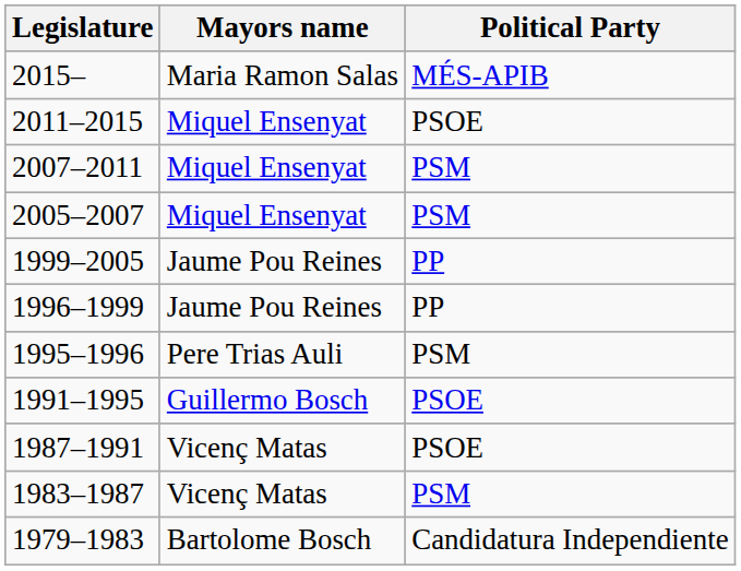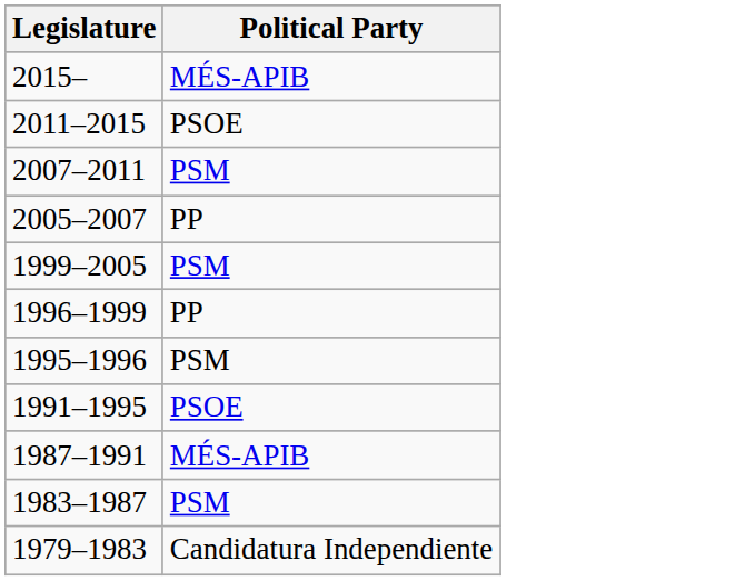 <table class="wikitable">
 <tr style="background:#efefef;">
 <th>Legislature</th>
-<th>Mayors name</th>
 <th>Political Party</th>
 </tr>
 <tr>
 <td>2015–</td>
-<td>Maria Ramon Salas</td>
 <td><a href='#'>MÉS-APIB</a></td>
 </tr>
 <tr>
 <td>2011–2015</td>
-<td><a href='#'>Miquel Ensenyat</a></td>
 <td>PSOE</td>
 </tr>
 <tr>
 <td>2007–2011</td>
-<td><a href='#'>Miquel Ensenyat</a></td>
 <td><a href='#'>PSM</a></td>
 </tr>
 <tr>
 <td>2005–2007</td>
-<td><a href='#'>Miquel Ensenyat</a></td>
+<td>PP</td>
+</tr>
+<tr>
+<td>1999–2005</td>
 <td><a href='#'>PSM</a></td>
 </tr>
 <tr>
-<td>1999–2005</td>
-<td>Jaume Pou Reines</td>
-<td><a href='#'>PP</a></td>
-</tr>
-<tr>
 <td>1996–1999</td>
-<td>Jaume Pou Reines</td>
 <td>PP</td>
 </tr>
 <tr>
 <td>1995–1996</td>
-<td>Pere Trias Auli</td>
 <td>PSM</td>
 </tr>
 <tr>
 <td>1991–1995</td>
-<td><a href='#'>Guillermo Bosch</a></td>
 <td><a href='#'>PSOE</a></td>
 </tr>
 <tr>
 <td>1987–1991</td>
-<td>Vicenç Matas</td>
-<td>PSOE</td>
+<td><a href='#'>MÉS-APIB</a></td>
 </tr>
 <tr>
 <td>1983–1987</td>
-<td>Vicenç Matas</td>
 <td><a href='#'>PSM</a></td>
 </tr>
 <tr>
 <td>1979–1983</td>
-<td>Bartolome Bosch</td>
 <td>Candidatura Independiente</td>
 </tr>
 </table>
